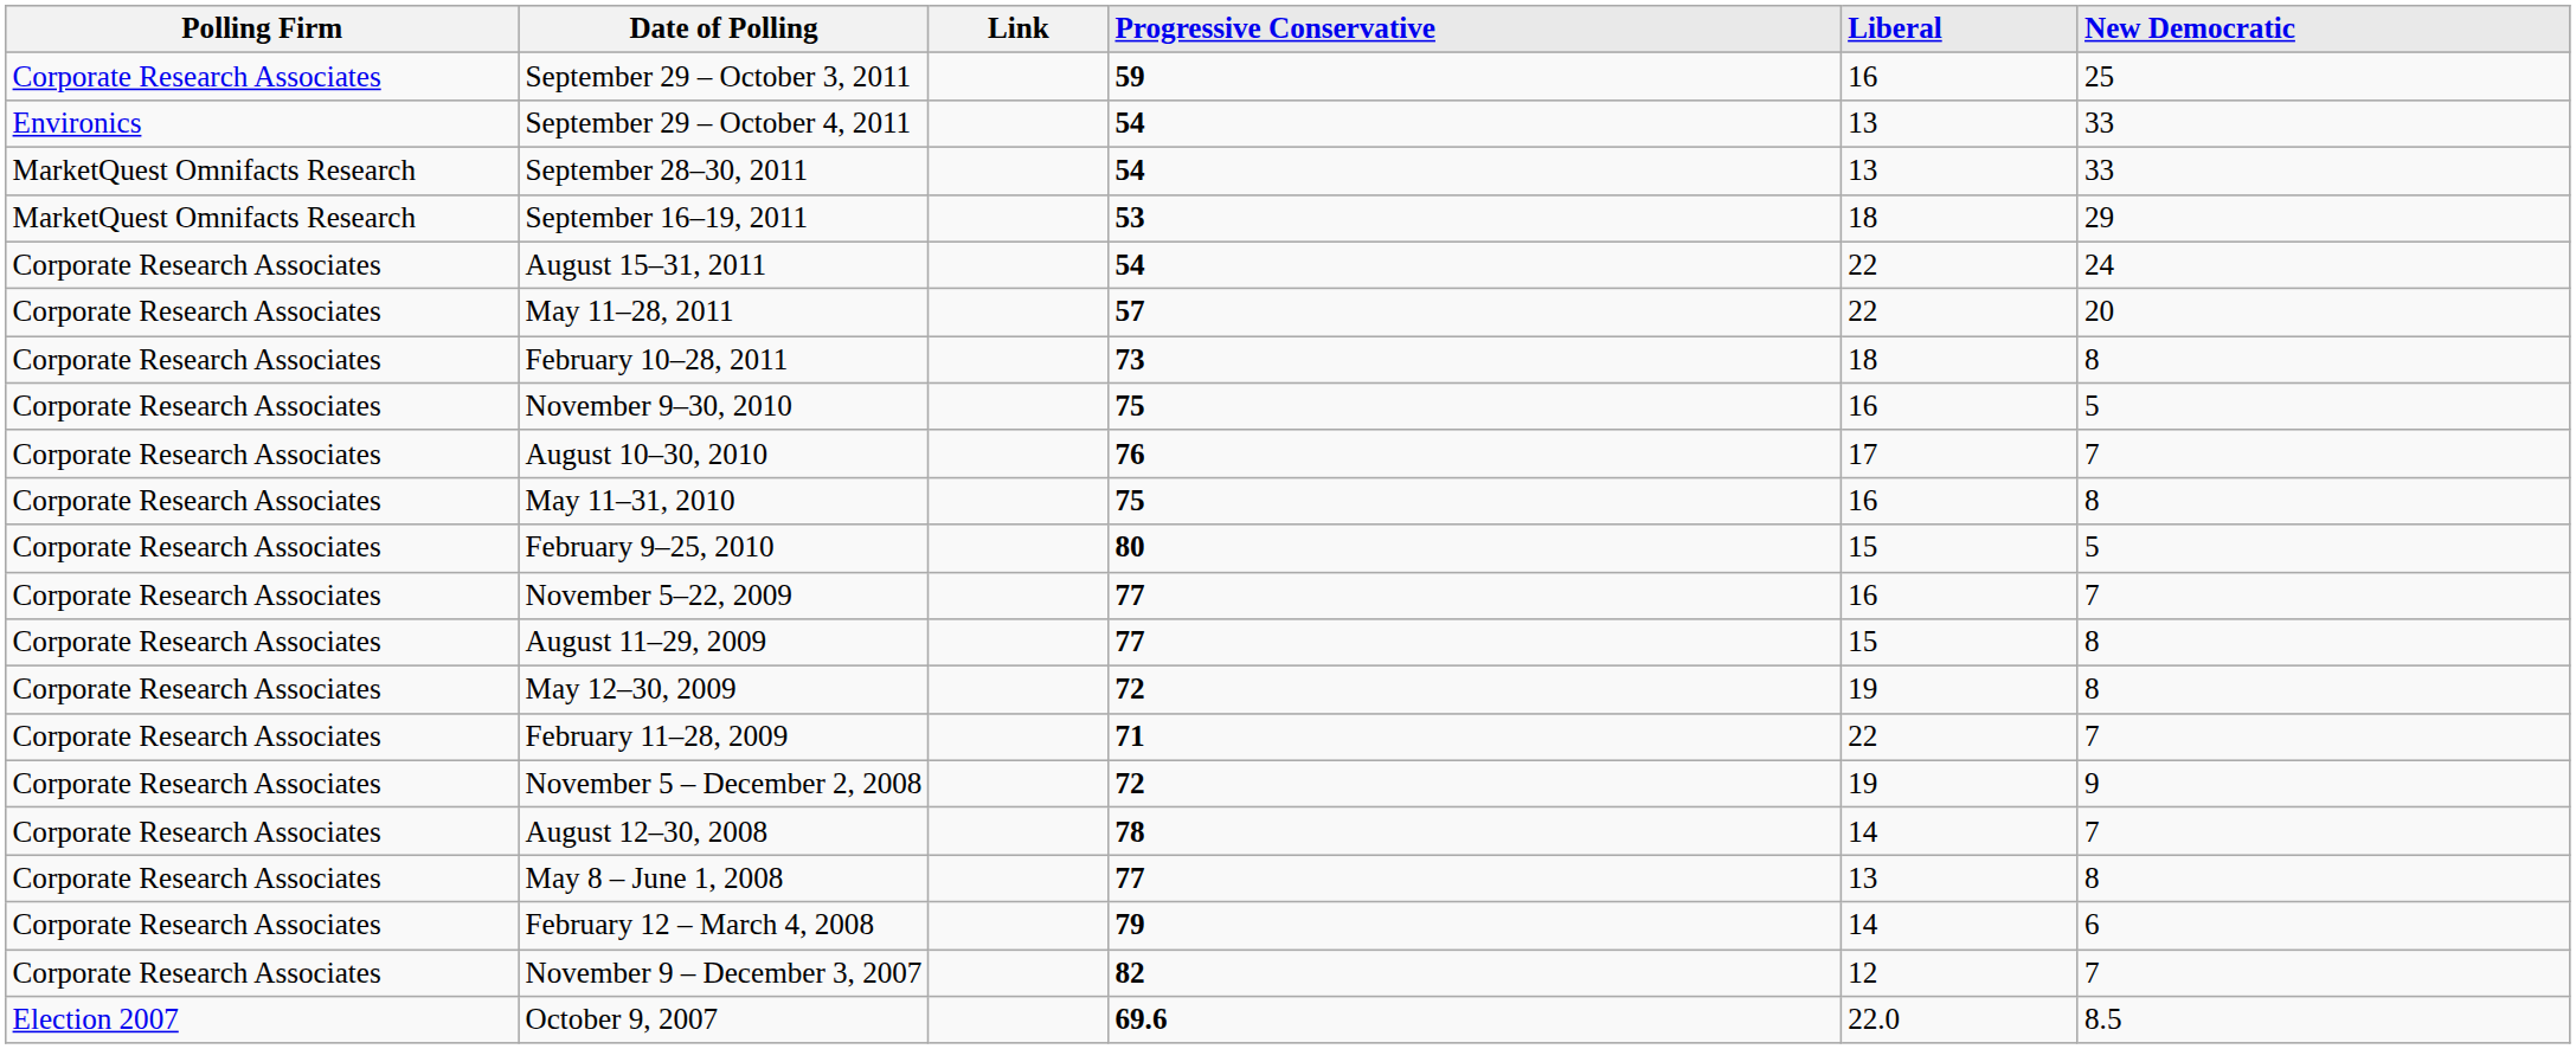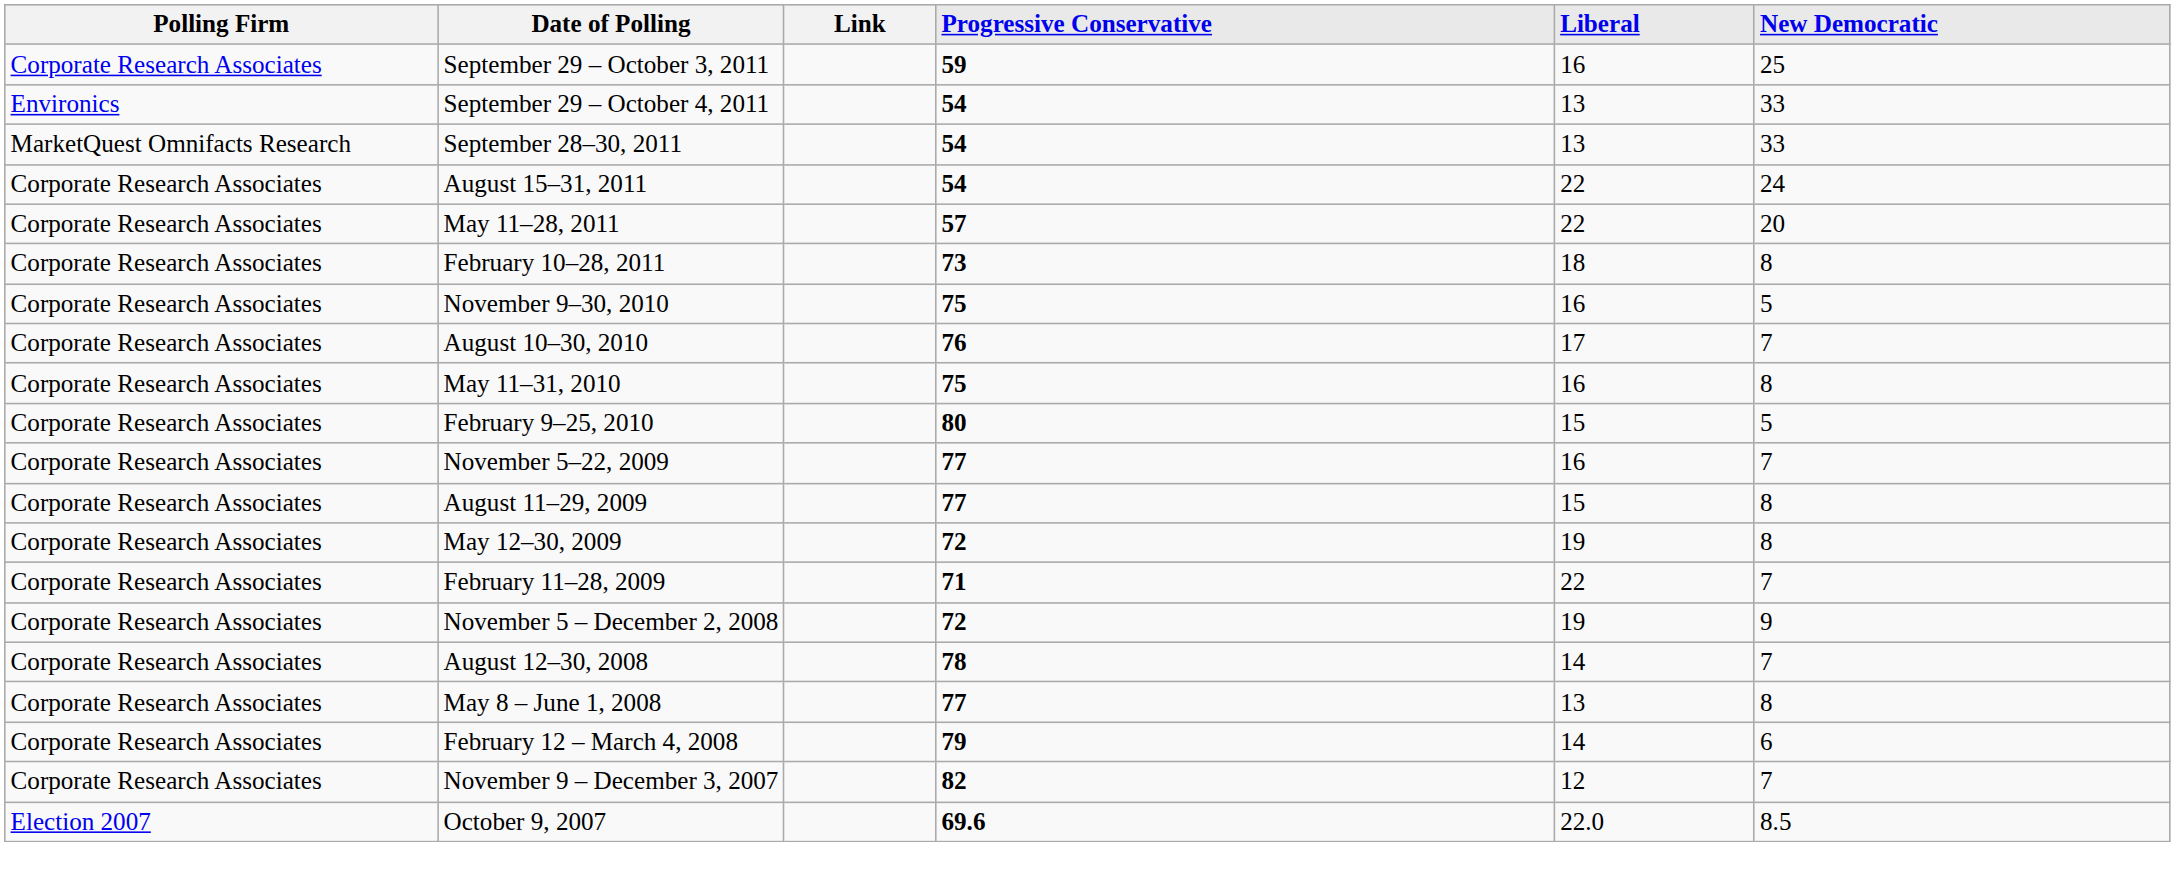 <table class="wikitable sortable">
 <tr style="background:#e9e9e9;">
 <th width=20%>Polling Firm</th>
 <th width=16%>Date of Polling</th>
 <th width=7%>Link</th>
 <td><strong><a href='#'><span>Progressive Conservative</span></a></strong></td>
 <td><strong><a href='#'>Liberal</a></strong></td>
 <td><strong><a href='#'>New Democratic</a></strong></td>
 </tr>
 <tr>
 <td><a href='#'>Corporate Research Associates</a></td>
 <td>September 29 – October 3, 2011</td>
 <td></td>
 <td><strong>59</strong></td>
 <td>16</td>
 <td>25</td>
 </tr>
 <tr>
 <td><a href='#'>Environics</a></td>
 <td>September 29 – October 4, 2011</td>
 <td></td>
 <td><strong>54</strong></td>
 <td>13</td>
 <td>33</td>
 </tr>
 <tr>
 <td>MarketQuest Omnifacts Research</td>
 <td>September 28–30, 2011</td>
 <td></td>
 <td><strong>54</strong></td>
 <td>13</td>
 <td>33</td>
-</tr>
-<tr>
-<td>MarketQuest Omnifacts Research</td>
-<td>September 16–19, 2011</td>
-<td></td>
-<td><strong>53</strong></td>
-<td>18</td>
-<td>29</td>
 </tr>
 <tr>
 <td>Corporate Research Associates</td>
 <td>August 15–31, 2011</td>
 <td></td>
 <td><strong>54</strong></td>
 <td>22</td>
 <td>24</td>
 </tr>
 <tr>
 <td>Corporate Research Associates</td>
 <td>May 11–28, 2011</td>
 <td> </td>
 <td><strong>57</strong></td>
 <td>22</td>
 <td>20</td>
 </tr>
 <tr>
 <td>Corporate Research Associates</td>
 <td>February 10–28, 2011</td>
 <td> </td>
 <td><strong>73</strong></td>
 <td>18</td>
 <td>8</td>
 </tr>
 <tr>
 <td>Corporate Research Associates</td>
 <td>November 9–30, 2010</td>
 <td> </td>
 <td><strong>75</strong></td>
 <td>16</td>
 <td>5</td>
 </tr>
 <tr>
 <td>Corporate Research Associates</td>
 <td>August 10–30, 2010</td>
 <td> </td>
 <td><strong>76</strong></td>
 <td>17</td>
 <td>7</td>
 </tr>
 <tr>
 <td>Corporate Research Associates</td>
 <td>May 11–31, 2010</td>
 <td> </td>
 <td><strong>75</strong></td>
 <td>16</td>
 <td>8</td>
 </tr>
 <tr>
 <td>Corporate Research Associates</td>
 <td>February 9–25, 2010</td>
 <td> </td>
 <td><strong>80</strong></td>
 <td>15</td>
 <td>5</td>
 </tr>
 <tr>
 <td>Corporate Research Associates</td>
 <td>November 5–22, 2009</td>
 <td> </td>
 <td><strong>77</strong></td>
 <td>16</td>
 <td>7</td>
 </tr>
 <tr>
 <td>Corporate Research Associates</td>
 <td>August 11–29, 2009</td>
 <td> </td>
 <td><strong>77</strong></td>
 <td>15</td>
 <td>8</td>
 </tr>
 <tr>
 <td>Corporate Research Associates</td>
 <td>May 12–30, 2009</td>
 <td></td>
 <td><strong>72</strong></td>
 <td>19</td>
 <td>8</td>
 </tr>
 <tr>
 <td>Corporate Research Associates</td>
 <td>February 11–28, 2009</td>
 <td></td>
 <td><strong>71</strong></td>
 <td>22</td>
 <td>7</td>
 </tr>
 <tr>
 <td>Corporate Research Associates</td>
 <td>November 5 – December 2, 2008</td>
 <td></td>
 <td><strong>72</strong></td>
 <td>19</td>
 <td>9</td>
 </tr>
 <tr>
 <td>Corporate Research Associates</td>
 <td>August 12–30, 2008</td>
 <td></td>
 <td><strong>78</strong></td>
 <td>14</td>
 <td>7</td>
 </tr>
 <tr>
 <td>Corporate Research Associates</td>
 <td>May 8 – June 1, 2008</td>
 <td></td>
 <td><strong>77</strong></td>
 <td>13</td>
 <td>8</td>
 </tr>
 <tr>
 <td>Corporate Research Associates</td>
 <td>February 12 – March 4, 2008</td>
 <td></td>
 <td><strong>79</strong></td>
 <td>14</td>
 <td>6</td>
 </tr>
 <tr>
 <td>Corporate Research Associates</td>
 <td>November 9 – December 3, 2007</td>
 <td></td>
 <td><strong>82</strong></td>
 <td>12</td>
 <td>7</td>
 </tr>
 <tr>
 <td><a href='#'>Election 2007</a></td>
 <td>October 9, 2007</td>
 <td></td>
 <td><strong>69.6</strong></td>
 <td>22.0</td>
 <td>8.5</td>
 </tr>
 </table>
